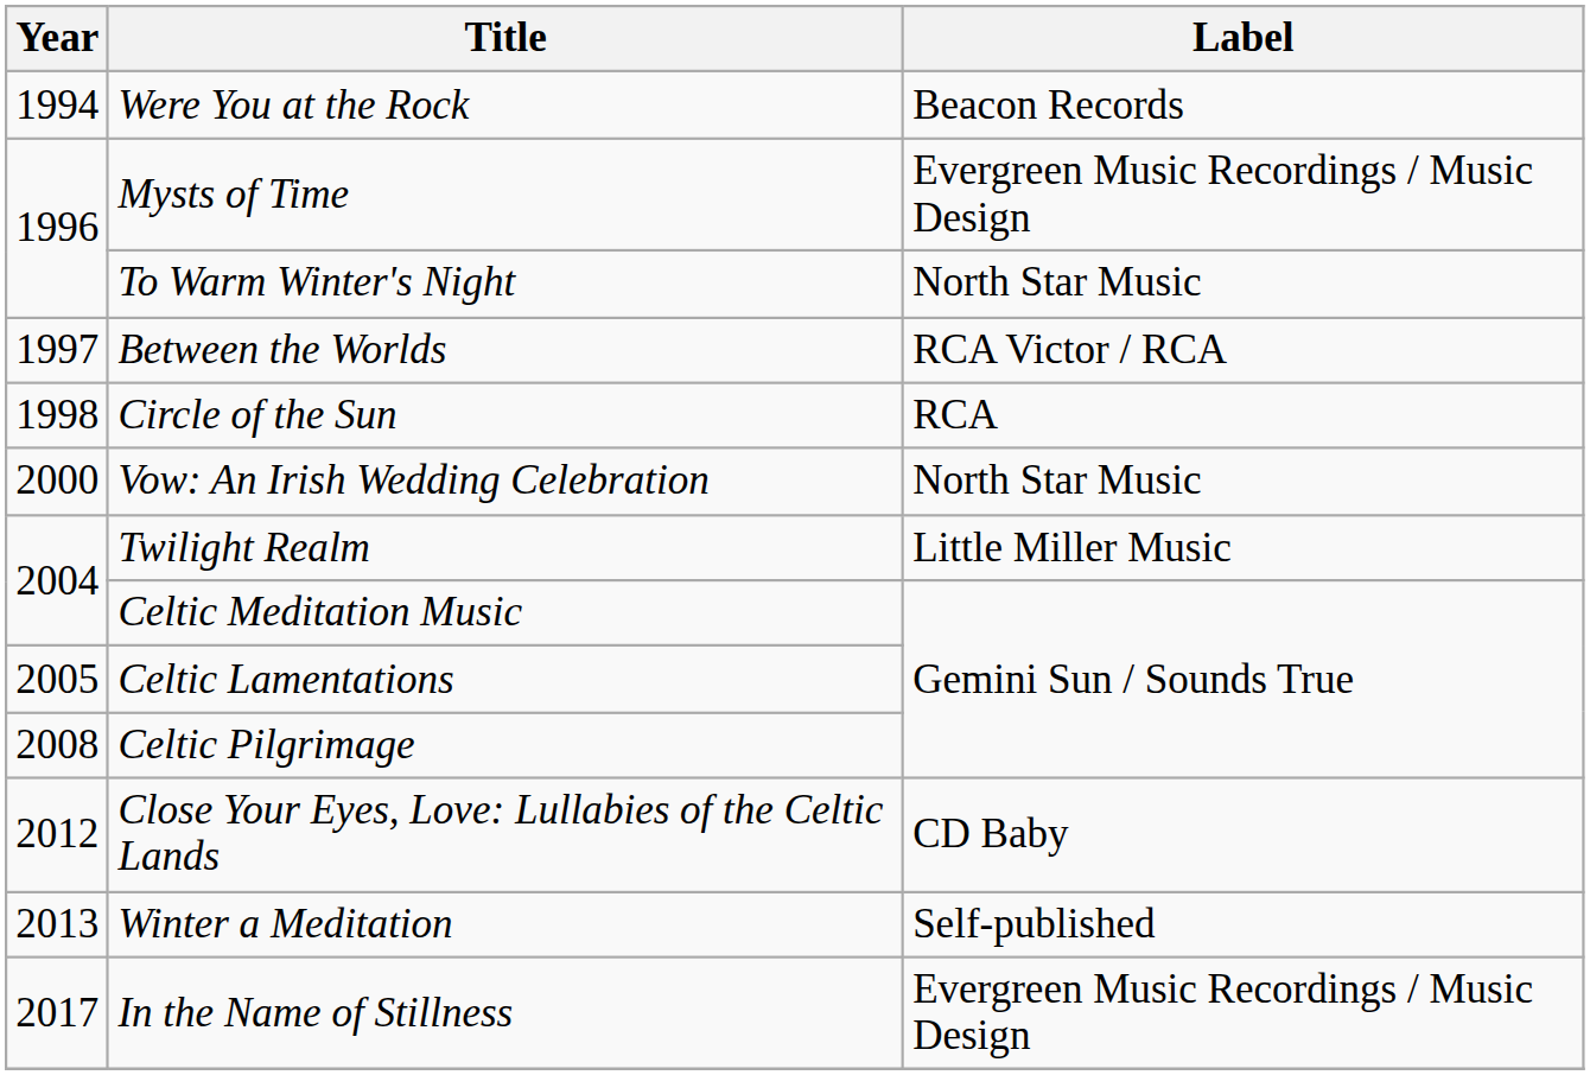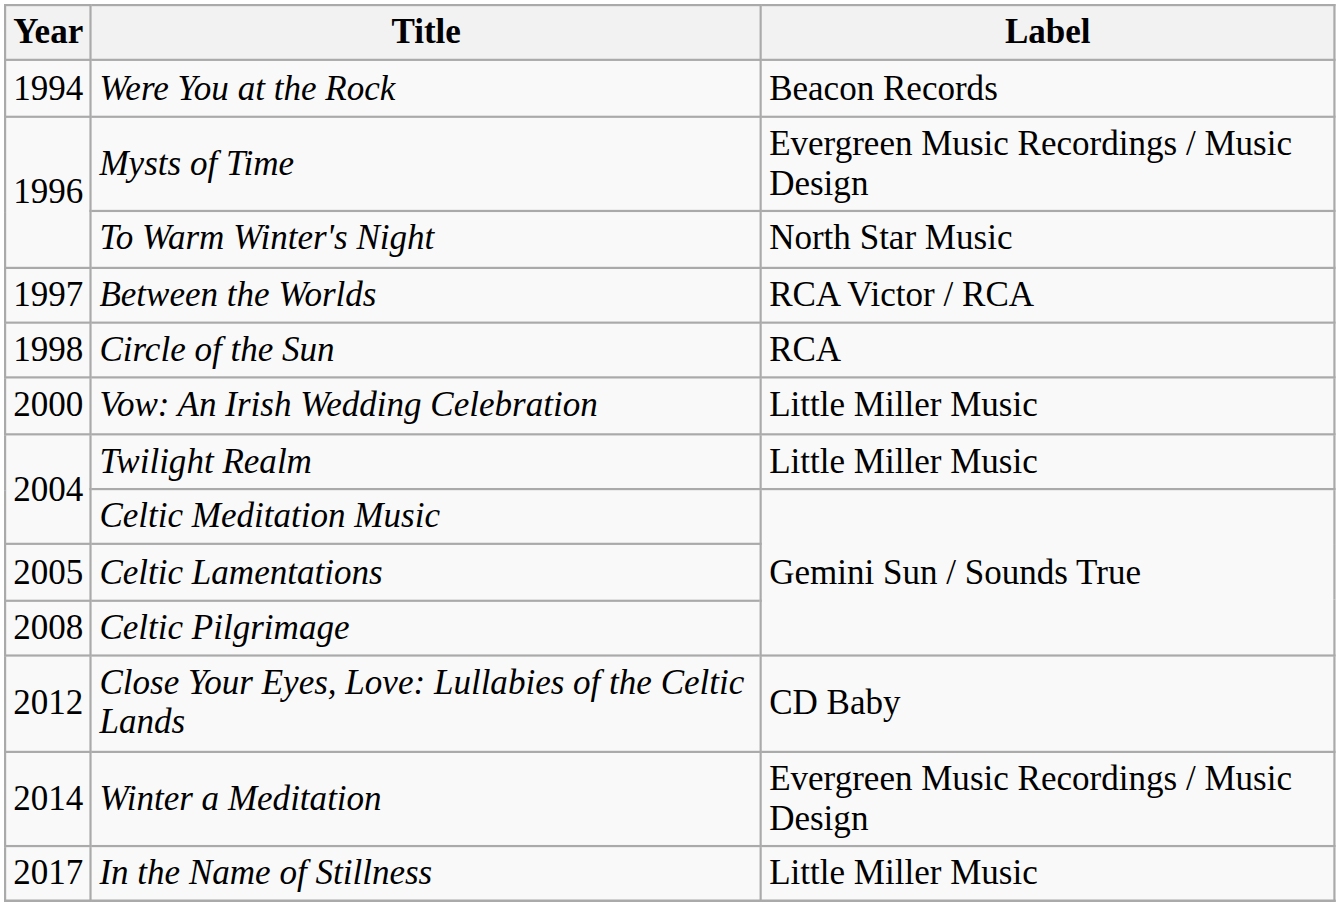 <table class="wikitable">
 <tr>
 <th align="left">Year</th>
 <th align="left">Title</th>
 <th align="left">Label</th>
 </tr>
 <tr>
 <td>1994</td>
 <td><em>Were You at the Rock</em></td>
 <td>Beacon Records</td>
 </tr>
 <tr>
 <td rowspan="2">1996</td>
 <td><em>Mysts of Time</em></td>
 <td>Evergreen Music Recordings / Music Design</td>
 </tr>
 <tr>
 <td><em>To Warm Winter's Night</em></td>
 <td>North Star Music</td>
 </tr>
 <tr>
 <td>1997</td>
 <td><em>Between the Worlds</em></td>
 <td>RCA Victor / RCA</td>
 </tr>
 <tr>
 <td>1998</td>
 <td><em>Circle of the Sun</em></td>
 <td>RCA</td>
 </tr>
 <tr>
 <td>2000</td>
 <td><em>Vow: An Irish Wedding Celebration</em></td>
-<td>North Star Music</td>
+<td>Little Miller Music</td>
 </tr>
 <tr>
 <td rowspan="2">2004</td>
 <td><em>Twilight Realm</em></td>
 <td>Little Miller Music</td>
 </tr>
 <tr>
 <td><em>Celtic Meditation Music</em></td>
 <td rowspan="3">Gemini Sun / Sounds True</td>
 </tr>
 <tr>
 <td>2005</td>
 <td><em>Celtic Lamentations</em></td>
 </tr>
 <tr>
 <td>2008</td>
 <td><em>Celtic Pilgrimage</em></td>
 </tr>
 <tr>
 <td>2012</td>
 <td><em>Close Your Eyes, Love: Lullabies of the Celtic Lands</em></td>
 <td>CD Baby</td>
 </tr>
 <tr>
-<td>2013</td>
+<td>2014</td>
 <td><em>Winter a Meditation</em></td>
-<td>Self-published</td>
+<td>Evergreen Music Recordings / Music Design</td>
 </tr>
 <tr>
 <td>2017</td>
 <td><em>In the Name of Stillness</em></td>
-<td>Evergreen Music Recordings / Music Design</td>
+<td>Little Miller Music</td>
 </tr>
 <tr>
 </tr>
 </table>
